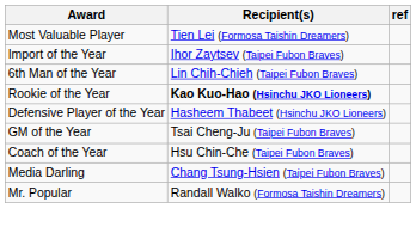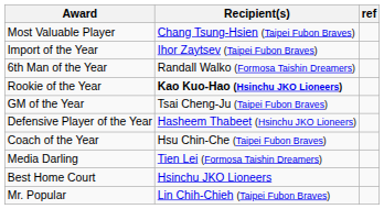 <table class="wikitable">
 <tr>
 <th>Award</th>
 <th>Recipient(s)</th>
 <th>ref</th>
 </tr>
 <tr>
 <td>Most Valuable Player</td>
-<td><a href='#'>Tien Lei</a> <small>(<a href='#'>Formosa Taishin Dreamers</a>)</small></td>
+<td><a href='#'>Chang Tsung-Hsien</a> <small>(<a href='#'>Taipei Fubon Braves</a>)</small></td>
 <td></td>
 </tr>
 <tr>
 <td>Import of the Year</td>
 <td><a href='#'>Ihor Zaytsev</a> <small>(<a href='#'>Taipei Fubon Braves</a>)</small></td>
 <td></td>
 </tr>
 <tr>
 <td>6th Man of the Year</td>
-<td><a href='#'>Lin Chih-Chieh</a> <small>(<a href='#'>Taipei Fubon Braves</a>)</small></td>
+<td>Randall Walko <small>(<a href='#'>Formosa Taishin Dreamers</a>)</small></td>
 <td></td>
 </tr>
 <tr>
 <td>Rookie of the Year</td>
 <td><strong>Kao Kuo-Hao <small>(<a href='#'>Hsinchu JKO Lioneers</a>)</small></strong></td>
 <td></td>
 </tr>
 <tr>
-<td>Defensive Player of the Year</td>
-<td><a href='#'>Hasheem Thabeet</a> <small>(<a href='#'>Hsinchu JKO Lioneers</a>)</small></td>
+<td>GM of the Year</td>
+<td>Tsai Cheng-Ju <small>(<a href='#'>Taipei Fubon Braves</a>)</small></td>
 <td></td>
 </tr>
 <tr>
-<td>GM of the Year</td>
-<td>Tsai Cheng-Ju <small>(<a href='#'>Taipei Fubon Braves</a>)</small></td>
+<td>Defensive Player of the Year</td>
+<td><a href='#'>Hasheem Thabeet</a> <small>(<a href='#'>Hsinchu JKO Lioneers</a>)</small></td>
 <td></td>
 </tr>
 <tr>
 <td>Coach of the Year</td>
 <td>Hsu Chin-Che <small>(<a href='#'>Taipei Fubon Braves</a>)</small></td>
 <td></td>
 </tr>
 <tr>
 <td>Media Darling</td>
-<td><a href='#'>Chang Tsung-Hsien</a> <small>(<a href='#'>Taipei Fubon Braves</a>)</small></td>
+<td><a href='#'>Tien Lei</a> <small>(<a href='#'>Formosa Taishin Dreamers</a>)</small></td>
+<td></td>
+</tr>
+<tr>
+<td>Best Home Court</td>
+<td><a href='#'>Hsinchu JKO Lioneers</a></td>
 <td></td>
 </tr>
 <tr>
 <td>Mr. Popular</td>
-<td>Randall Walko <small>(<a href='#'>Formosa Taishin Dreamers</a>)</small></td>
+<td><a href='#'>Lin Chih-Chieh</a> <small>(<a href='#'>Taipei Fubon Braves</a>)</small></td>
 <td></td>
 </tr>
 </table>
